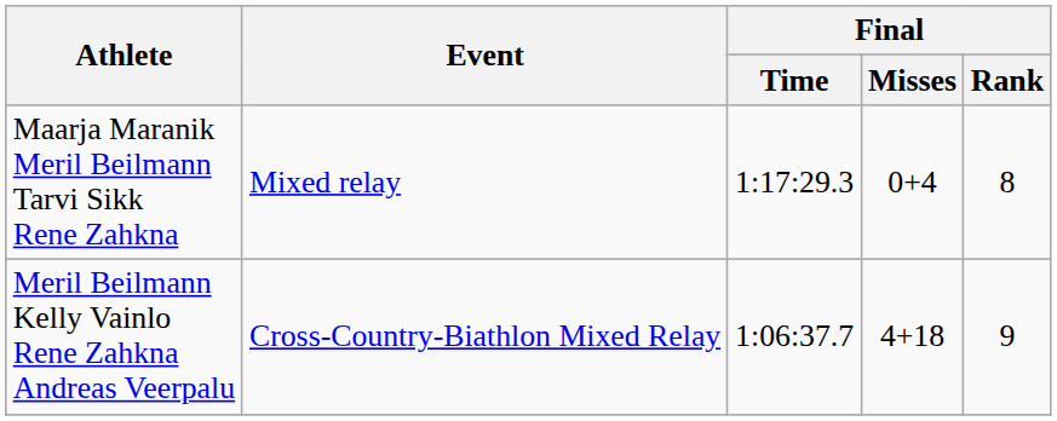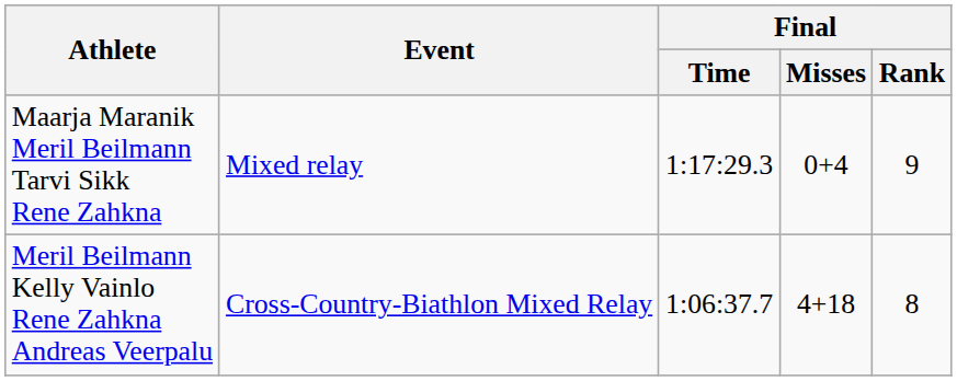 <table class="wikitable">
 <tr>
 <th rowspan="2">Athlete</th>
 <th rowspan="2">Event</th>
 <th colspan="3">Final</th>
 </tr>
 <tr>
 <th>Time</th>
 <th>Misses</th>
 <th>Rank</th>
 </tr>
 <tr>
 <td>Maarja Maranik<br><a href='#'>Meril Beilmann</a><br>Tarvi Sikk<br><a href='#'>Rene Zahkna</a></td>
 <td><a href='#'>Mixed relay</a></td>
 <td align="center">1:17:29.3</td>
 <td align="center">0+4</td>
-<td align="center">8</td>
+<td align="center">9</td>
 </tr>
 <tr>
 <td><a href='#'>Meril Beilmann</a><br>Kelly Vainlo<br><a href='#'>Rene Zahkna</a><br><a href='#'>Andreas Veerpalu</a></td>
 <td><a href='#'>Cross-Country-Biathlon Mixed Relay</a></td>
 <td align="center">1:06:37.7</td>
 <td align="center">4+18</td>
-<td align="center">9</td>
+<td align="center">8</td>
 </tr>
 </table>
